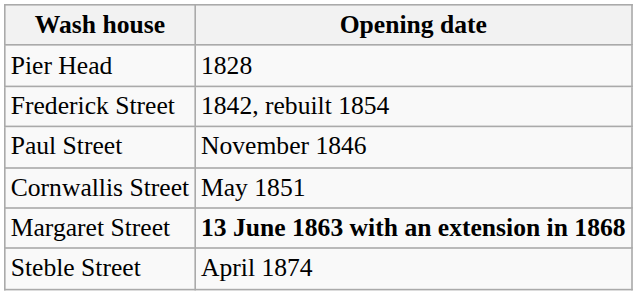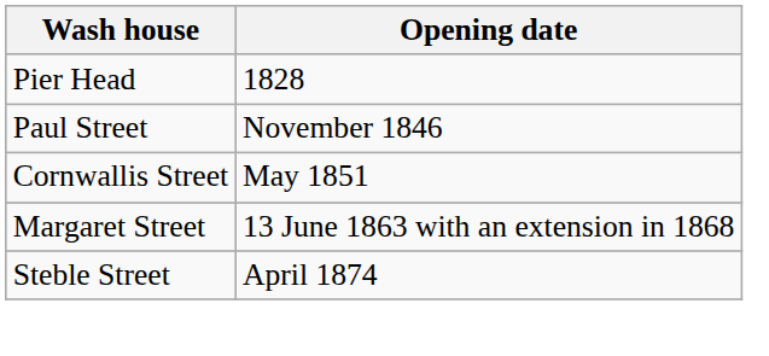 <table class="wikitable">
 <tr>
 <th>Wash house</th>
 <th>Opening date</th>
 </tr>
 <tr>
 <td>Pier Head</td>
 <td>1828</td>
-</tr>
-<tr>
-<td>Frederick Street</td>
-<td>1842, rebuilt 1854</td>
 </tr>
 <tr>
 <td>Paul Street</td>
 <td>November 1846</td>
 </tr>
 <tr>
 <td>Cornwallis Street</td>
 <td>May 1851</td>
 </tr>
 <tr>
 <td>Margaret Street</td>
-<td><strong>13 June 1863 with an extension in 1868</strong></td>
+<td>13 June 1863 with an extension in 1868</td>
 </tr>
 <tr>
 <td>Steble Street</td>
 <td>April 1874</td>
 </tr>
 </table>
